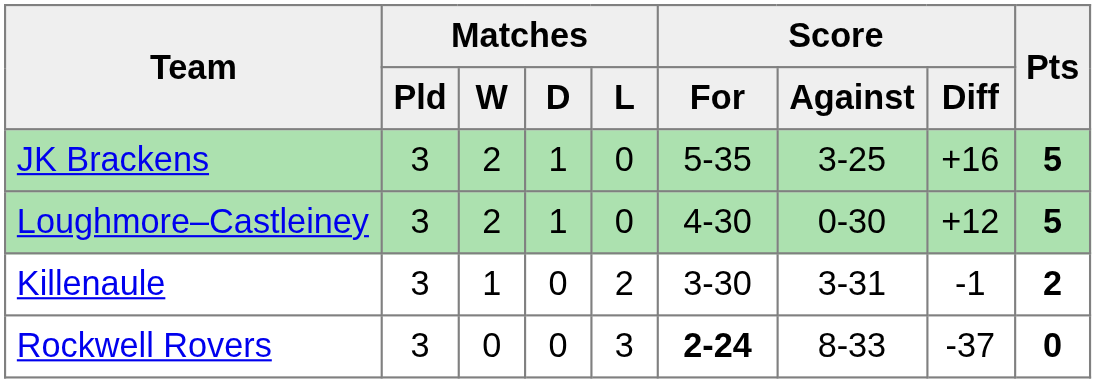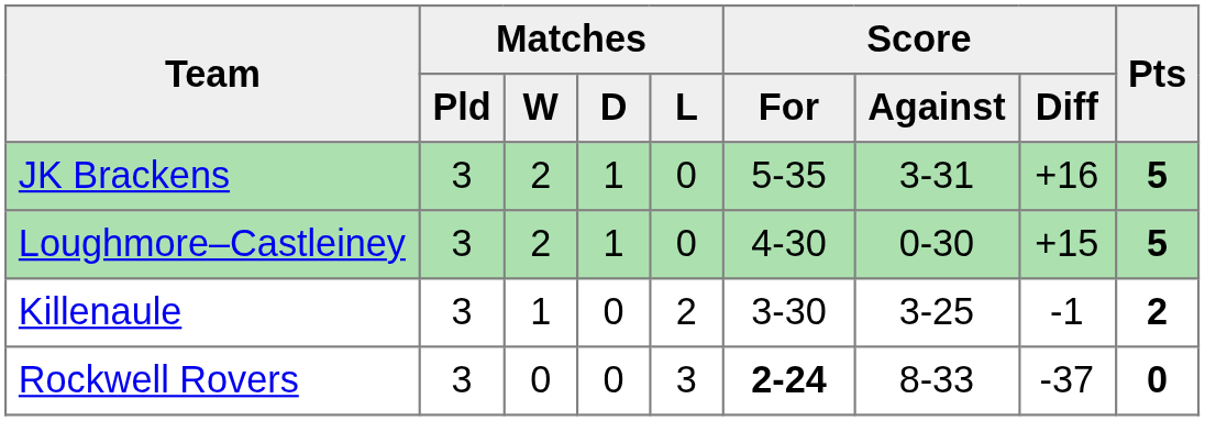 <table style=border-collapse:collapse border=1 cellspacing=0 cellpadding=5>
 <tr align=center bgcolor=#efefef>
 <th rowspan=2 width=165>Team</th>
 <th colspan=4>Matches</th>
 <th colspan=3>Score</th>
 <th rowspan=2width=20>Pts</th>
 </tr>
 <tr align=center bgcolor=#efefef>
 <th width=20>Pld</th>
 <th width=20>W</th>
 <th width=20>D</th>
 <th width=20>L</th>
 <th width=45>For</th>
 <th width=45>Against</th>
 <th width=30>Diff</th>
 </tr>
 <tr align=center style="background:#ACE1AF;">
 <td style="text-align:left;"> <a href='#'>JK Brackens</a></td>
 <td>3</td>
 <td>2</td>
 <td>1</td>
 <td>0</td>
 <td>5-35</td>
-<td>3-25</td>
+<td>3-31</td>
 <td>+16</td>
 <td><strong>5</strong></td>
 </tr>
 <tr align=center style="background:#ACE1AF;">
 <td style="text-align:left;"> <a href='#'>Loughmore–Castleiney</a></td>
 <td>3</td>
 <td>2</td>
 <td>1</td>
 <td>0</td>
 <td>4-30</td>
 <td>0-30</td>
-<td>+12</td>
+<td>+15</td>
 <td><strong>5</strong></td>
 </tr>
 <tr align=center>
 <td style="text-align:left;"> <a href='#'>Killenaule</a></td>
 <td>3</td>
 <td>1</td>
 <td>0</td>
 <td>2</td>
 <td>3-30</td>
-<td>3-31</td>
+<td>3-25</td>
 <td>-1</td>
 <td><strong>2</strong></td>
 </tr>
 <tr align=center>
 <td style="text-align:left;"> <a href='#'>Rockwell Rovers</a></td>
 <td>3</td>
 <td>0</td>
 <td>0</td>
 <td>3</td>
 <td><strong>2-24</strong></td>
 <td>8-33</td>
 <td>-37</td>
 <td><strong>0</strong></td>
 </tr>
 </table>
